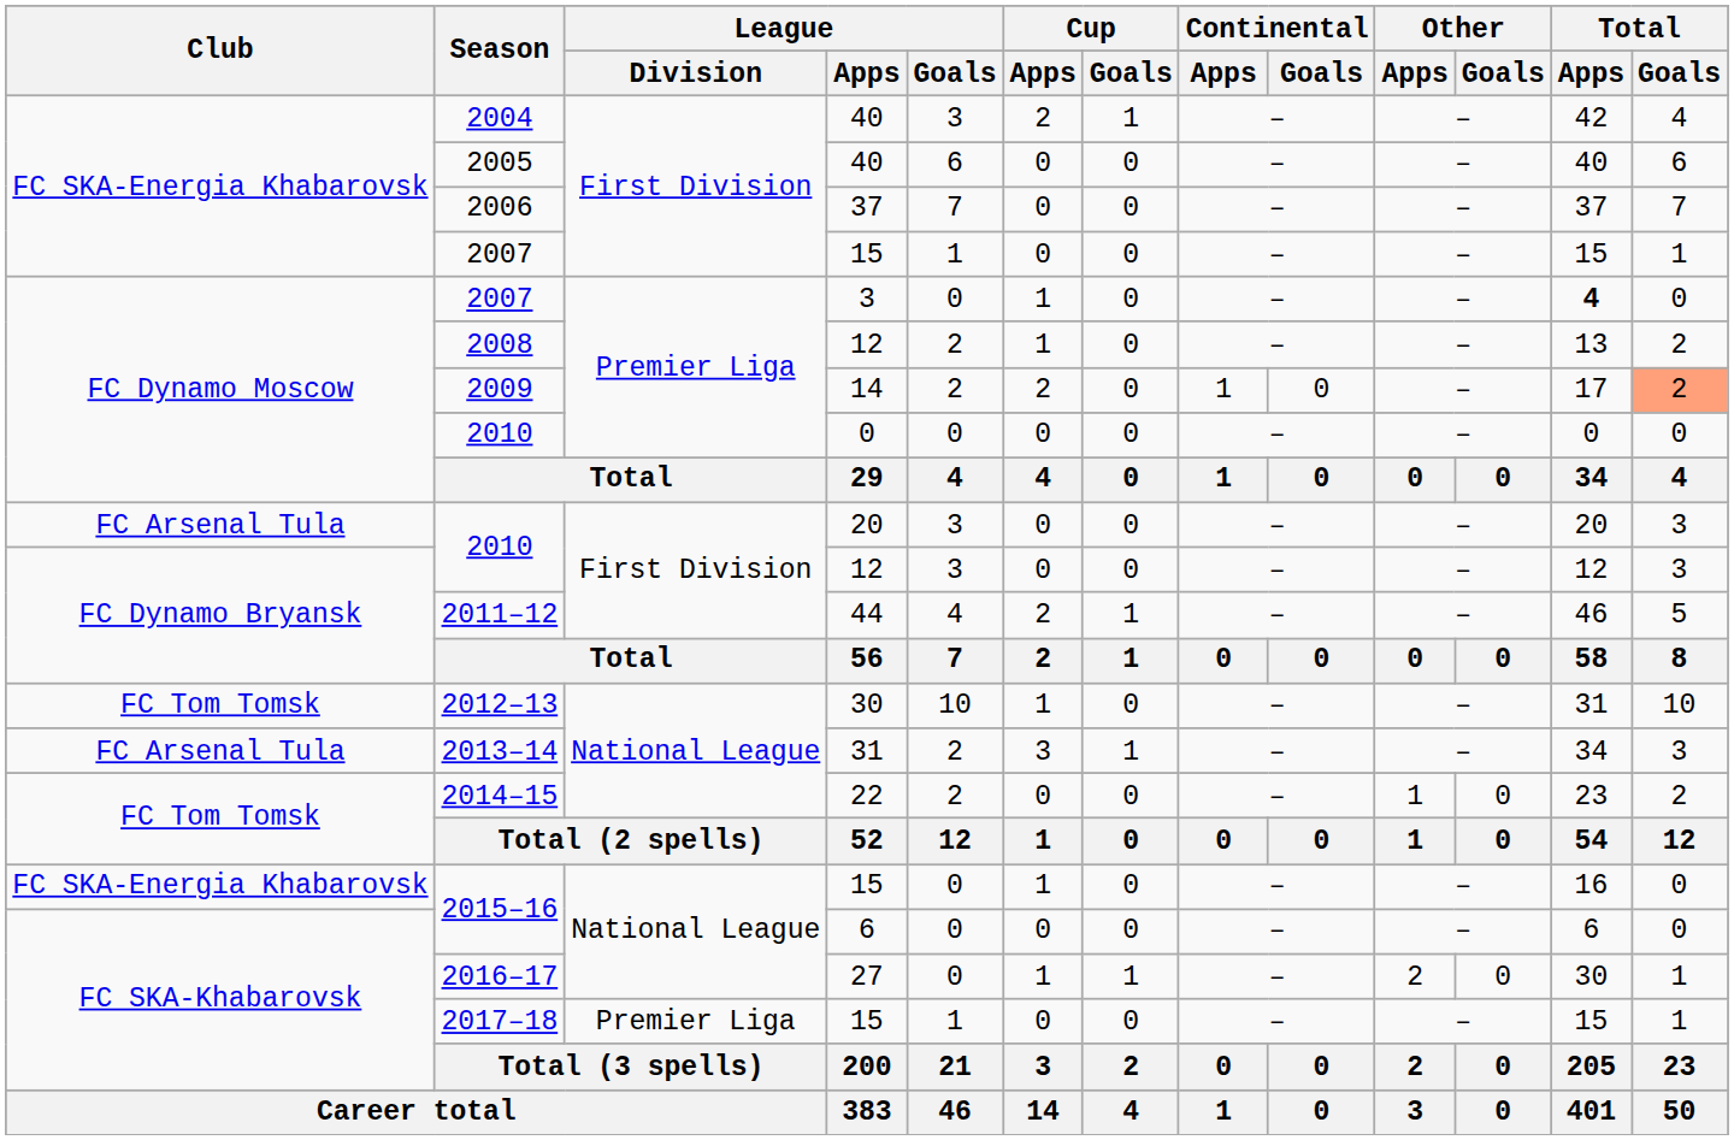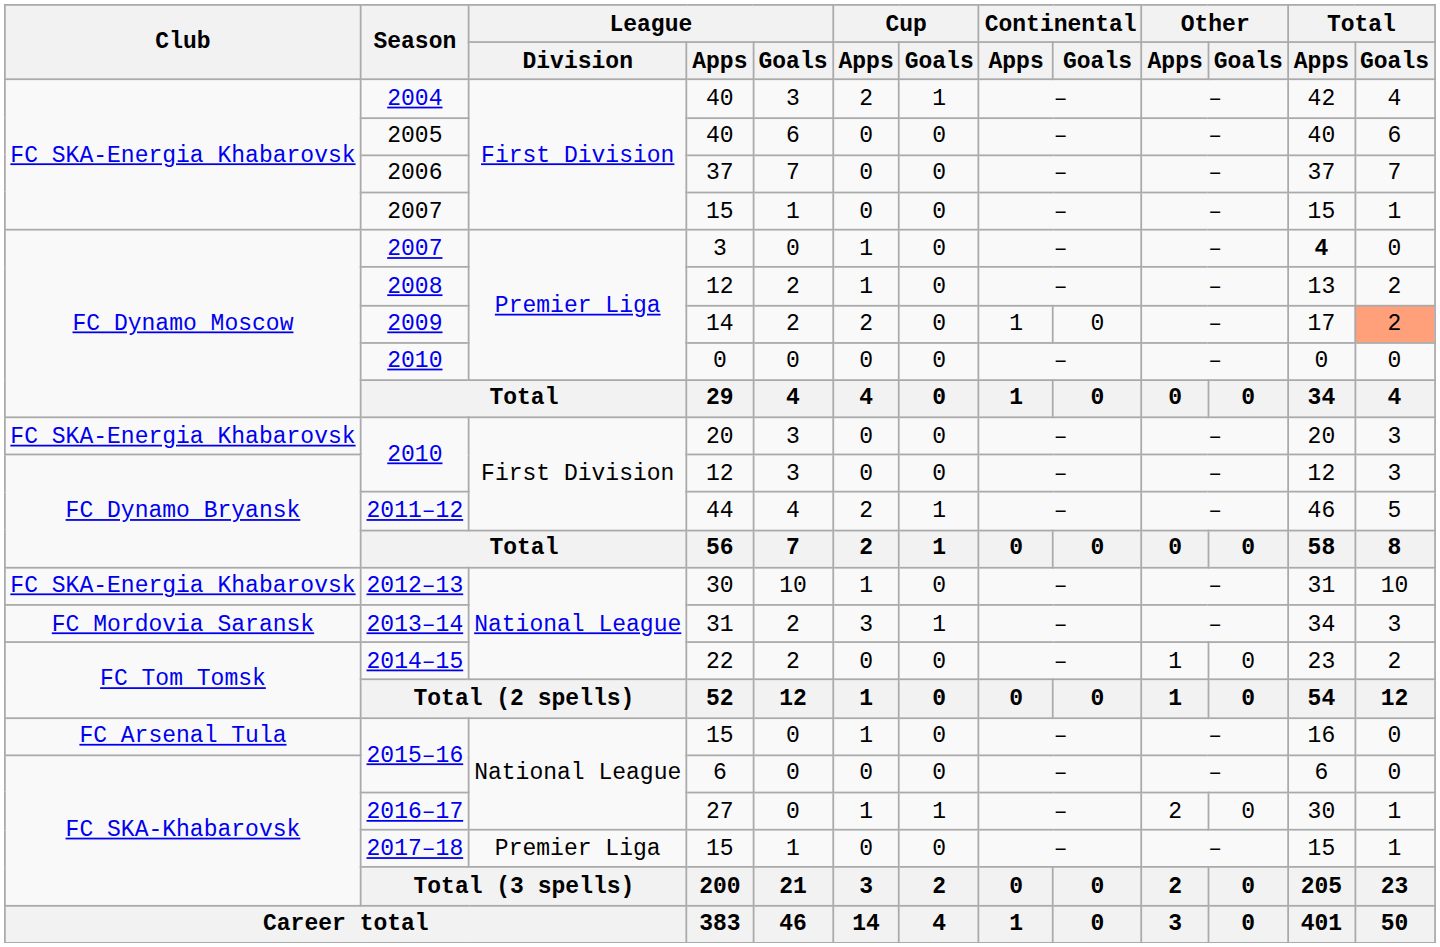 <table class="wikitable" style="text-align: center;">
 <tr>
 <th rowspan=2>Club</th>
 <th rowspan=2>Season</th>
 <th colspan=3>League</th>
 <th colspan=2>Cup</th>
 <th colspan=2>Continental</th>
 <th colspan=2>Other</th>
 <th colspan=2>Total</th>
 </tr>
 <tr>
 <th>Division</th>
 <th>Apps</th>
 <th>Goals</th>
 <th>Apps</th>
 <th>Goals</th>
 <th>Apps</th>
 <th>Goals</th>
 <th>Apps</th>
 <th>Goals</th>
 <th>Apps</th>
 <th>Goals</th>
 </tr>
 <tr>
 <td rowspan=4><a href='#'>FC SKA-Energia Khabarovsk</a></td>
 <td><a href='#'>2004</a></td>
 <td rowspan=4><a href='#'>First Division</a></td>
 <td>40</td>
 <td>3</td>
 <td>2</td>
 <td>1</td>
 <td colspan=2>–</td>
 <td colspan=2>–</td>
 <td>42</td>
 <td>4</td>
 </tr>
 <tr>
 <td>2005</td>
 <td>40</td>
 <td>6</td>
 <td>0</td>
 <td>0</td>
 <td colspan=2>–</td>
 <td colspan=2>–</td>
 <td>40</td>
 <td>6</td>
 </tr>
 <tr>
 <td>2006</td>
 <td>37</td>
 <td>7</td>
 <td>0</td>
 <td>0</td>
 <td colspan=2>–</td>
 <td colspan=2>–</td>
 <td>37</td>
 <td>7</td>
 </tr>
 <tr>
 <td>2007</td>
 <td>15</td>
 <td>1</td>
 <td>0</td>
 <td>0</td>
 <td colspan=2>–</td>
 <td colspan=2>–</td>
 <td>15</td>
 <td>1</td>
 </tr>
 <tr>
 <td rowspan=5><a href='#'>FC Dynamo Moscow</a></td>
 <td><a href='#'>2007</a></td>
 <td rowspan=4><a href='#'>Premier Liga</a></td>
 <td>3</td>
 <td>0</td>
 <td>1</td>
 <td>0</td>
 <td colspan=2>–</td>
 <td colspan=2>–</td>
 <td><strong>4</strong></td>
 <td>0</td>
 </tr>
 <tr>
 <td><a href='#'>2008</a></td>
 <td>12</td>
 <td>2</td>
 <td>1</td>
 <td>0</td>
 <td colspan=2>–</td>
 <td colspan=2>–</td>
 <td>13</td>
 <td>2</td>
 </tr>
 <tr>
 <td><a href='#'>2009</a></td>
 <td>14</td>
 <td>2</td>
 <td>2</td>
 <td>0</td>
 <td>1</td>
 <td>0</td>
 <td colspan=2>–</td>
 <td>17</td>
 <td style="background: lightsalmon;">2</td>
 </tr>
 <tr>
 <td><a href='#'>2010</a></td>
 <td>0</td>
 <td>0</td>
 <td>0</td>
 <td>0</td>
 <td colspan=2>–</td>
 <td colspan=2>–</td>
 <td>0</td>
 <td>0</td>
 </tr>
 <tr>
 <th colspan=2>Total</th>
 <th>29</th>
 <th>4</th>
 <th>4</th>
 <th>0</th>
 <th>1</th>
 <th>0</th>
 <th>0</th>
 <th>0</th>
 <th>34</th>
 <th>4</th>
 </tr>
 <tr>
-<td><a href='#'>FC Arsenal Tula</a></td>
+<td><a href='#'>FC SKA-Energia Khabarovsk</a></td>
 <td rowspan=2><a href='#'>2010</a></td>
 <td rowspan=3>First Division</td>
 <td>20</td>
 <td>3</td>
 <td>0</td>
 <td>0</td>
 <td colspan=2>–</td>
 <td colspan=2>–</td>
 <td>20</td>
 <td>3</td>
 </tr>
 <tr>
 <td rowspan=3><a href='#'>FC Dynamo Bryansk</a></td>
 <td>12</td>
 <td>3</td>
 <td>0</td>
 <td>0</td>
 <td colspan=2>–</td>
 <td colspan=2>–</td>
 <td>12</td>
 <td>3</td>
 </tr>
 <tr>
 <td><a href='#'>2011–12</a></td>
 <td>44</td>
 <td>4</td>
 <td>2</td>
 <td>1</td>
 <td colspan=2>–</td>
 <td colspan=2>–</td>
 <td>46</td>
 <td>5</td>
 </tr>
 <tr>
 <th colspan=2>Total</th>
 <th>56</th>
 <th>7</th>
 <th>2</th>
 <th>1</th>
 <th>0</th>
 <th>0</th>
 <th>0</th>
 <th>0</th>
 <th>58</th>
 <th>8</th>
 </tr>
 <tr>
-<td><a href='#'>FC Tom Tomsk</a></td>
+<td><a href='#'>FC SKA-Energia Khabarovsk</a></td>
 <td><a href='#'>2012–13</a></td>
 <td rowspan=3><a href='#'>National League</a></td>
 <td>30</td>
 <td>10</td>
 <td>1</td>
 <td>0</td>
 <td colspan=2>–</td>
 <td colspan=2>–</td>
 <td>31</td>
 <td>10</td>
 </tr>
 <tr>
-<td><a href='#'>FC Arsenal Tula</a></td>
+<td><a href='#'>FC Mordovia Saransk</a></td>
 <td><a href='#'>2013–14</a></td>
 <td>31</td>
 <td>2</td>
 <td>3</td>
 <td>1</td>
 <td colspan=2>–</td>
 <td colspan=2>–</td>
 <td>34</td>
 <td>3</td>
 </tr>
 <tr>
 <td rowspan=2><a href='#'>FC Tom Tomsk</a></td>
 <td><a href='#'>2014–15</a></td>
 <td>22</td>
 <td>2</td>
 <td>0</td>
 <td>0</td>
 <td colspan=2>–</td>
 <td>1</td>
 <td>0</td>
 <td>23</td>
 <td>2</td>
 </tr>
 <tr>
 <th colspan=2>Total (2 spells)</th>
 <th>52</th>
 <th>12</th>
 <th>1</th>
 <th>0</th>
 <th>0</th>
 <th>0</th>
 <th>1</th>
 <th>0</th>
 <th>54</th>
 <th>12</th>
 </tr>
 <tr>
-<td><a href='#'>FC SKA-Energia Khabarovsk</a></td>
+<td><a href='#'>FC Arsenal Tula</a></td>
 <td rowspan=2><a href='#'>2015–16</a></td>
 <td rowspan=3>National League</td>
 <td>15</td>
 <td>0</td>
 <td>1</td>
 <td>0</td>
 <td colspan=2>–</td>
 <td colspan=2>–</td>
 <td>16</td>
 <td>0</td>
 </tr>
 <tr>
 <td rowspan=4><a href='#'>FC SKA-Khabarovsk</a></td>
 <td>6</td>
 <td>0</td>
 <td>0</td>
 <td>0</td>
 <td colspan=2>–</td>
 <td colspan=2>–</td>
 <td>6</td>
 <td>0</td>
 </tr>
 <tr>
 <td><a href='#'>2016–17</a></td>
 <td>27</td>
 <td>0</td>
 <td>1</td>
 <td>1</td>
 <td colspan=2>–</td>
 <td>2</td>
 <td>0</td>
 <td>30</td>
 <td>1</td>
 </tr>
 <tr>
 <td><a href='#'>2017–18</a></td>
 <td>Premier Liga</td>
 <td>15</td>
 <td>1</td>
 <td>0</td>
 <td>0</td>
 <td colspan=2>–</td>
 <td colspan=2>–</td>
 <td>15</td>
 <td>1</td>
 </tr>
 <tr>
 <th colspan=2>Total (3 spells)</th>
 <th>200</th>
 <th>21</th>
 <th>3</th>
 <th>2</th>
 <th>0</th>
 <th>0</th>
 <th>2</th>
 <th>0</th>
 <th>205</th>
 <th>23</th>
 </tr>
 <tr>
 <th colspan=3>Career total</th>
 <th>383</th>
 <th>46</th>
 <th>14</th>
 <th>4</th>
 <th>1</th>
 <th>0</th>
 <th>3</th>
 <th>0</th>
 <th>401</th>
 <th>50</th>
 </tr>
 <tr>
 </tr>
 </table>
